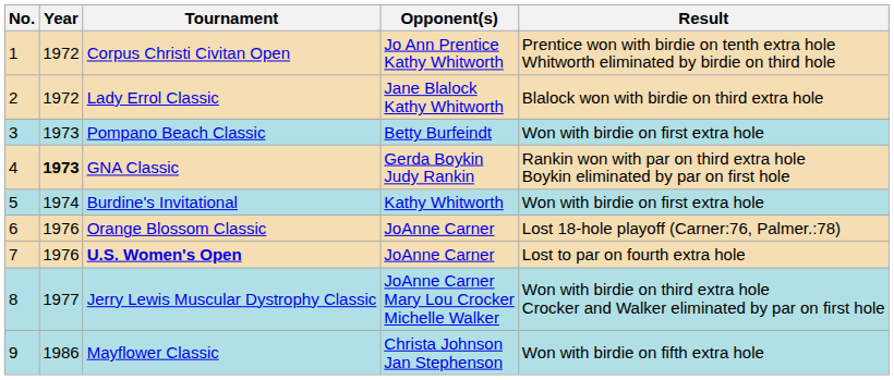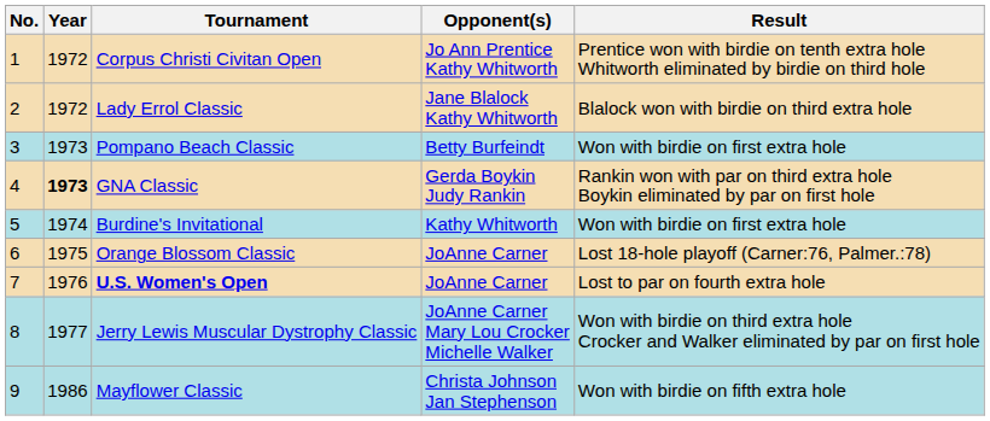 <table class="wikitable" style="font-size:95%;">
 <tr>
 <th>No.</th>
 <th>Year</th>
 <th>Tournament</th>
 <th>Opponent(s)</th>
 <th>Result</th>
 </tr>
 <tr style="background:#F5DEB3;">
 <td>1</td>
 <td>1972</td>
 <td><a href='#'>Corpus Christi Civitan Open</a></td>
 <td> <a href='#'>Jo Ann Prentice</a><br> <a href='#'>Kathy Whitworth</a></td>
 <td>Prentice won with birdie on tenth extra hole<br>Whitworth eliminated by birdie on third hole</td>
 </tr>
 <tr style="background:#F5DEB3;">
 <td>2</td>
 <td>1972</td>
 <td><a href='#'>Lady Errol Classic</a></td>
 <td> <a href='#'>Jane Blalock</a><br> <a href='#'>Kathy Whitworth</a></td>
 <td>Blalock won with birdie on third extra hole</td>
 </tr>
 <tr style="background:#B0E0E6;">
 <td>3</td>
 <td>1973</td>
 <td><a href='#'>Pompano Beach Classic</a></td>
 <td> <a href='#'>Betty Burfeindt</a></td>
 <td>Won with birdie on first extra hole</td>
 </tr>
 <tr style="background:#F5DEB3;">
 <td>4</td>
 <td><strong>1973</strong></td>
 <td><a href='#'>GNA Classic</a></td>
 <td> <a href='#'>Gerda Boykin</a><br> <a href='#'>Judy Rankin</a></td>
 <td>Rankin won with par on third extra  hole<br>Boykin eliminated by par on first hole</td>
 </tr>
 <tr style="background:#B0E0E6;">
 <td>5</td>
 <td>1974</td>
 <td><a href='#'>Burdine's Invitational</a></td>
 <td> <a href='#'>Kathy Whitworth</a></td>
 <td>Won with birdie on first extra hole</td>
 </tr>
 <tr style="background:#F5DEB3;">
 <td>6</td>
-<td>1976</td>
+<td>1975</td>
 <td><a href='#'>Orange Blossom Classic</a></td>
 <td> <a href='#'>JoAnne Carner</a></td>
 <td>Lost 18-hole playoff (Carner:76, Palmer.:78)</td>
 </tr>
 <tr style="background:#F5DEB3;">
 <td>7</td>
 <td>1976</td>
 <td><strong><a href='#'>U.S. Women's Open</a></strong></td>
 <td> <a href='#'>JoAnne Carner</a></td>
 <td>Lost to par on fourth extra hole</td>
 </tr>
 <tr style="background:#B0E0E6;">
 <td>8</td>
 <td>1977</td>
 <td><a href='#'>Jerry Lewis Muscular Dystrophy Classic</a></td>
 <td> <a href='#'>JoAnne Carner</a><br> <a href='#'>Mary Lou Crocker</a><br> <a href='#'>Michelle Walker</a></td>
 <td>Won with birdie on third extra hole<br>Crocker and Walker eliminated by par on first hole</td>
 </tr>
 <tr style="background:#B0E0E6;">
 <td>9</td>
 <td>1986</td>
 <td><a href='#'>Mayflower Classic</a></td>
 <td> <a href='#'>Christa Johnson</a><br> <a href='#'>Jan Stephenson</a></td>
 <td>Won with birdie on fifth extra hole</td>
 </tr>
 </table>
